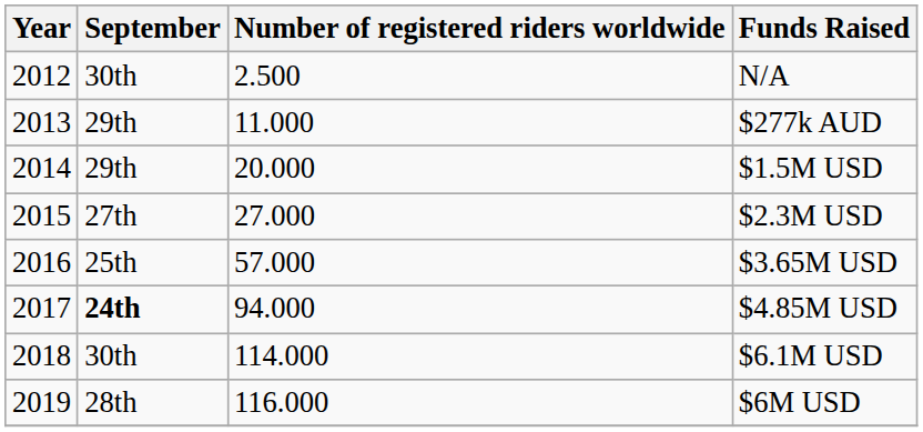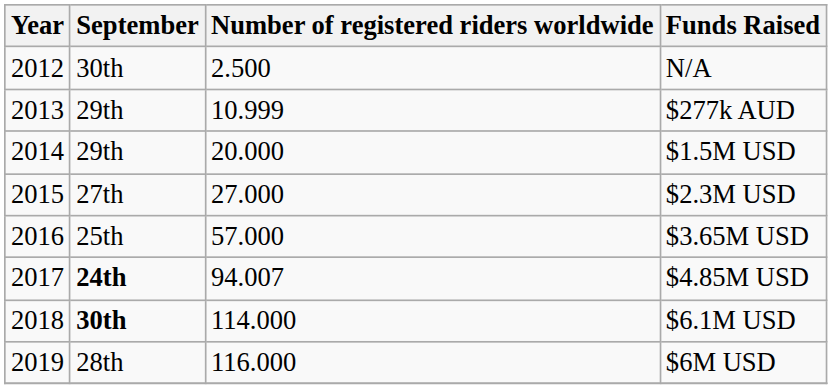 <table class="wikitable">
 <tr>
 <th>Year</th>
 <th>September</th>
 <th>Number of registered riders worldwide</th>
 <th>Funds Raised</th>
 </tr>
 <tr>
 <td>2012</td>
 <td>30th</td>
 <td>2.500</td>
 <td>N/A</td>
 </tr>
 <tr>
 <td>2013</td>
 <td>29th</td>
-<td>11.000</td>
+<td>10.999</td>
 <td>$277k AUD</td>
 </tr>
 <tr>
 <td>2014</td>
 <td>29th</td>
 <td>20.000</td>
 <td>$1.5M USD</td>
 </tr>
 <tr>
 <td>2015</td>
 <td>27th</td>
 <td>27.000</td>
 <td>$2.3M USD</td>
 </tr>
 <tr>
 <td>2016</td>
 <td>25th</td>
 <td>57.000</td>
 <td>$3.65M USD</td>
 </tr>
 <tr>
 <td>2017</td>
 <td><strong>24th</strong></td>
-<td>94.000</td>
+<td>94.007</td>
 <td>$4.85M USD</td>
 </tr>
 <tr>
 <td>2018</td>
-<td>30th</td>
+<td><strong>30th</strong></td>
 <td>114.000</td>
 <td>$6.1M USD</td>
 </tr>
 <tr>
 <td>2019</td>
 <td>28th</td>
 <td>116.000</td>
 <td>$6M USD</td>
 </tr>
 <tr>
 </tr>
 </table>
